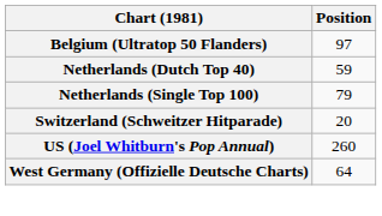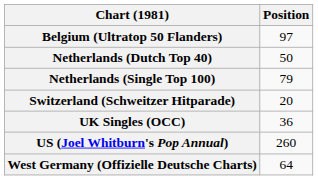 <table class="wikitable sortable plainrowheaders" style="text-align:center">
 <tr>
 <th>Chart (1981)</th>
 <th>Position</th>
 </tr>
 <tr>
 <th scope="row">Belgium (Ultratop 50 Flanders)</th>
 <td>97</td>
 </tr>
 <tr>
 <th scope="row">Netherlands (Dutch Top 40)</th>
-<td>59</td>
+<td>50</td>
 </tr>
 <tr>
 <th scope="row">Netherlands (Single Top 100)</th>
 <td>79</td>
 </tr>
 <tr>
 <th scope="row">Switzerland (Schweitzer Hitparade)</th>
 <td>20</td>
 </tr>
 <tr>
+<th scope="row">UK Singles (OCC)</th>
+<td>36</td>
+</tr>
+<tr>
 <th scope="row">US (<a href='#'>Joel Whitburn</a>'s <em>Pop Annual</em>)</th>
 <td>260</td>
 </tr>
 <tr>
 <th scope="row">West Germany (Offizielle Deutsche Charts)</th>
 <td>64</td>
 </tr>
 </table>
